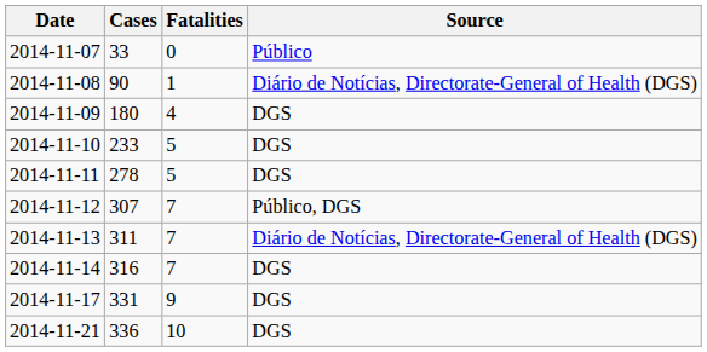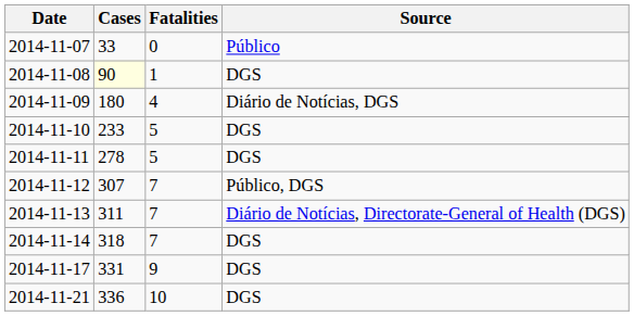 <table class="wikitable" style="margin:1em auto 1em auto;">
 <tr>
 <th>Date</th>
 <th>Cases</th>
 <th>Fatalities</th>
 <th>Source</th>
 </tr>
 <tr>
 <td>2014-11-07</td>
 <td>33</td>
 <td>0</td>
 <td><a href='#'>Público</a></td>
 </tr>
 <tr>
 <td>2014-11-08</td>
-<td>90</td>
+<td style="background: lightyellow;">90</td>
 <td>1</td>
-<td><a href='#'>Diário de Notícias</a>, <a href='#'>Directorate-General of Health</a> (DGS)</td>
+<td>DGS</td>
 </tr>
 <tr>
 <td>2014-11-09</td>
 <td>180</td>
 <td>4</td>
-<td>DGS</td>
+<td>Diário de Notícias, DGS</td>
 </tr>
 <tr>
 <td>2014-11-10</td>
 <td>233</td>
 <td>5</td>
 <td>DGS</td>
 </tr>
 <tr>
 <td>2014-11-11</td>
 <td>278</td>
 <td>5</td>
 <td>DGS</td>
 </tr>
 <tr>
 <td>2014-11-12</td>
 <td>307</td>
 <td>7</td>
 <td>Público, DGS</td>
 </tr>
 <tr>
 <td>2014-11-13</td>
 <td>311</td>
 <td>7</td>
 <td><a href='#'>Diário de Notícias</a>, <a href='#'>Directorate-General of Health</a> (DGS)</td>
 </tr>
 <tr>
 <td>2014-11-14</td>
-<td>316</td>
+<td>318</td>
 <td>7</td>
 <td>DGS</td>
 </tr>
 <tr>
 <td>2014-11-17</td>
 <td>331</td>
 <td>9</td>
 <td>DGS</td>
 </tr>
 <tr>
 <td>2014-11-21</td>
 <td>336</td>
 <td>10</td>
 <td>DGS</td>
 </tr>
 </table>
